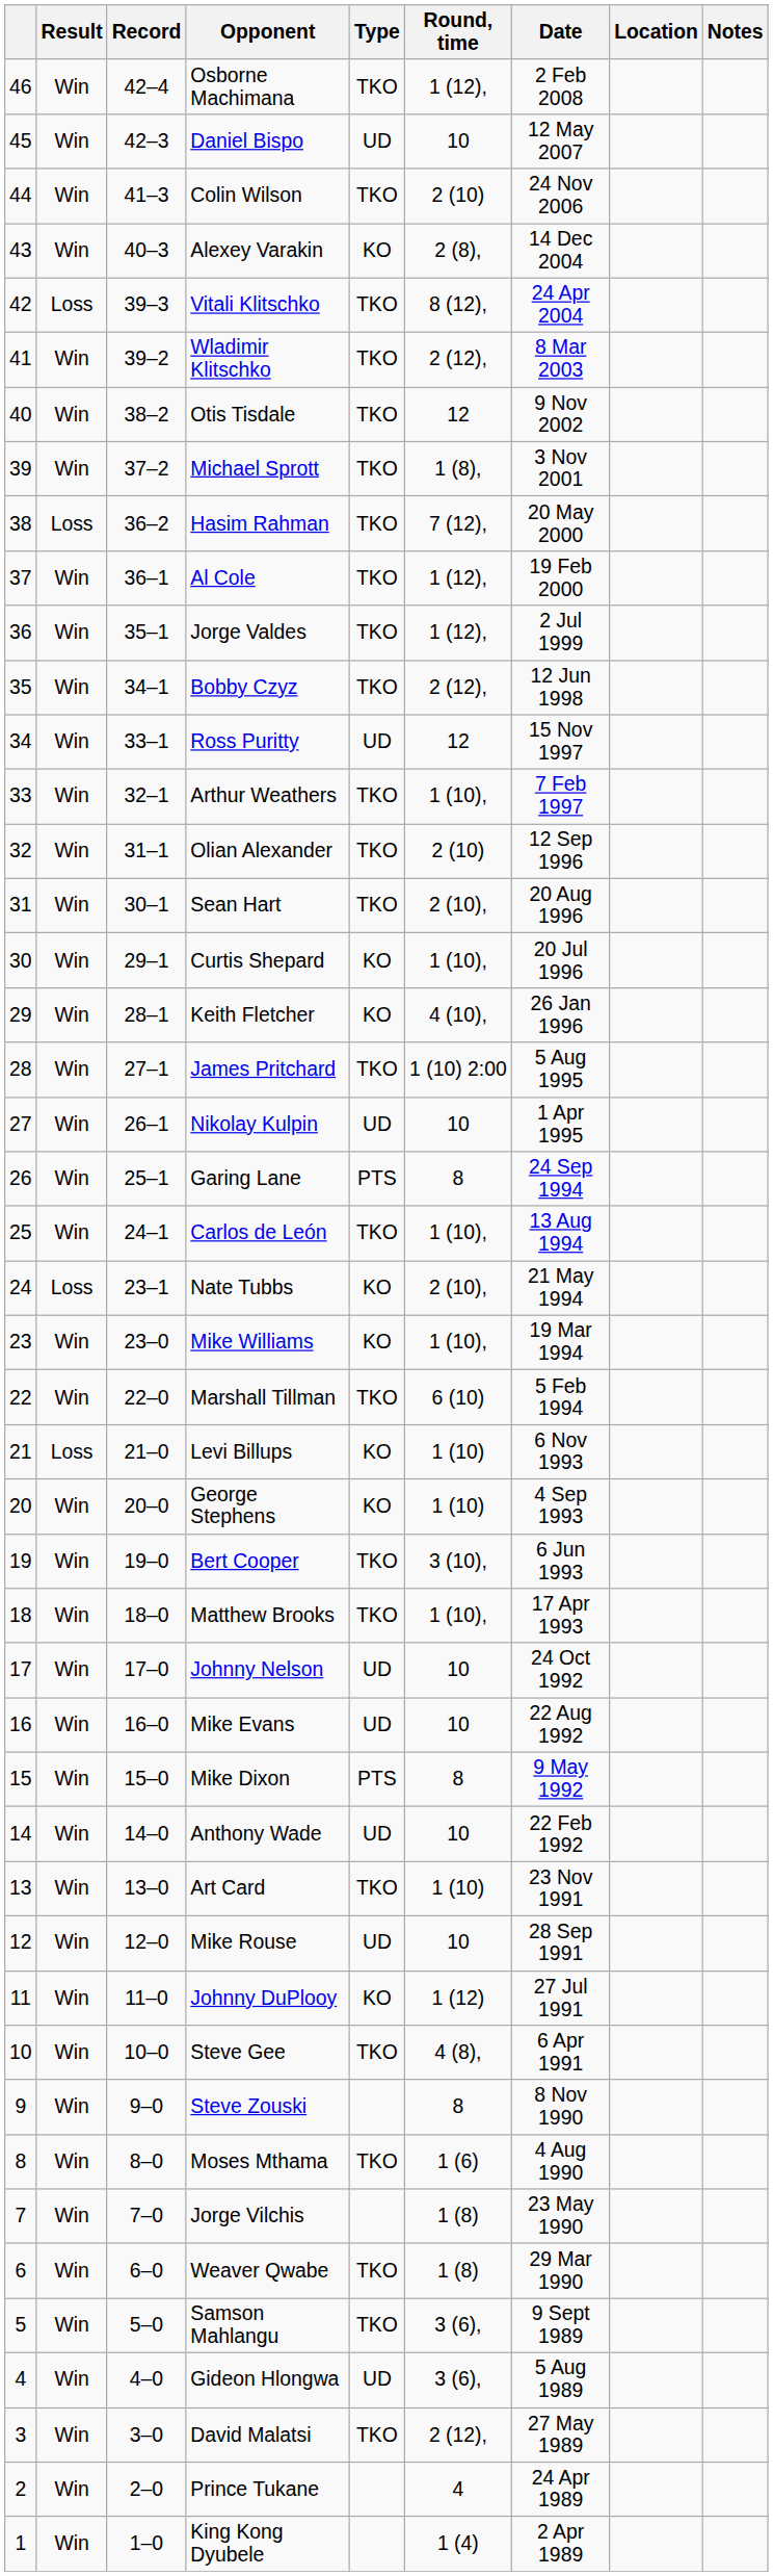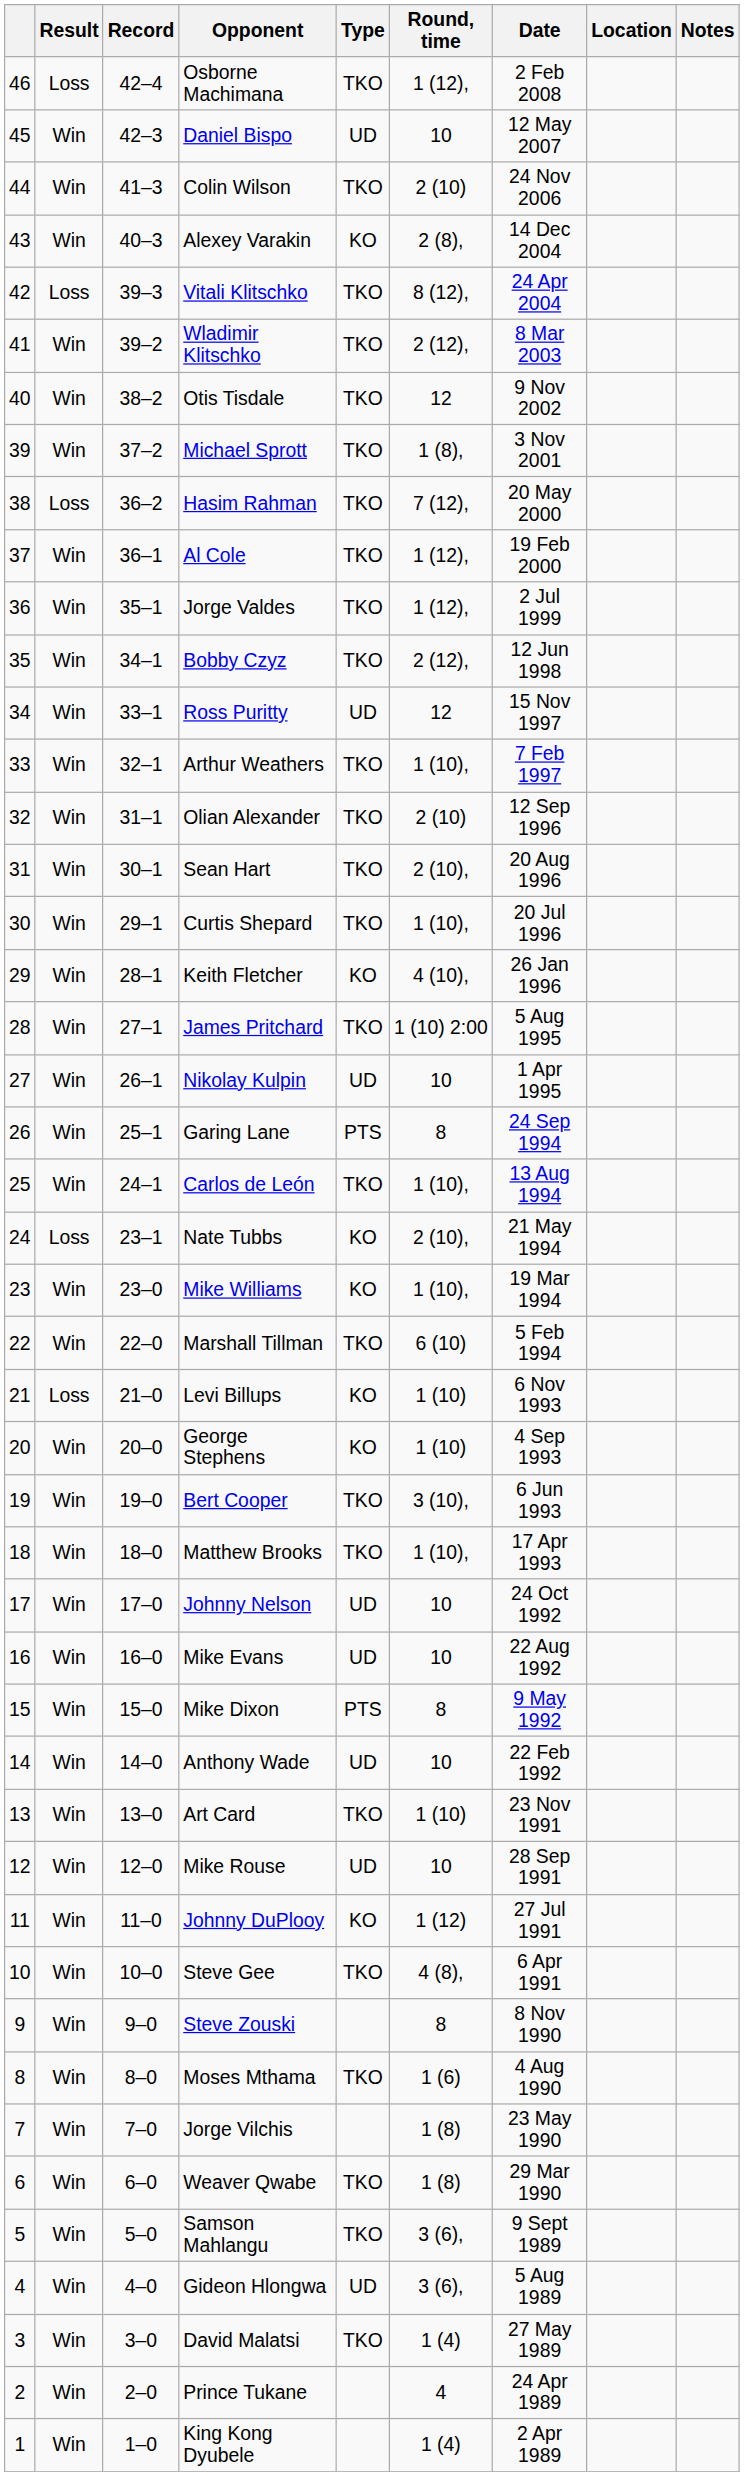 <table class="wikitable" style="text-align:center">
 <tr>
 <th></th>
 <th>Result</th>
 <th>Record</th>
 <th>Opponent</th>
 <th>Type</th>
 <th>Round, time</th>
 <th>Date</th>
 <th>Location</th>
 <th>Notes</th>
 </tr>
 <tr>
 <td>46</td>
-<td>Win</td>
+<td>Loss</td>
 <td>42–4</td>
 <td style="text-align:left;">Osborne Machimana</td>
 <td>TKO</td>
 <td>1 (12), </td>
 <td>2 Feb 2008</td>
 <td style="text-align:left;"></td>
 <td style="text-align:left;"></td>
 </tr>
 <tr>
 <td>45</td>
 <td>Win</td>
 <td>42–3</td>
 <td style="text-align:left;"><a href='#'>Daniel Bispo</a></td>
 <td>UD</td>
 <td>10</td>
 <td>12 May 2007</td>
 <td style="text-align:left;"></td>
 <td></td>
 </tr>
 <tr>
 <td>44</td>
 <td>Win</td>
 <td>41–3</td>
 <td style="text-align:left;">Colin Wilson</td>
 <td>TKO</td>
 <td>2 (10)</td>
 <td>24 Nov 2006</td>
 <td style="text-align:left;"></td>
 <td></td>
 </tr>
 <tr>
 <td>43</td>
 <td>Win</td>
 <td>40–3</td>
 <td style="text-align:left;">Alexey Varakin</td>
 <td>KO</td>
 <td>2 (8), </td>
 <td>14 Dec 2004</td>
 <td style="text-align:left;"></td>
 <td></td>
 </tr>
 <tr>
 <td>42</td>
 <td>Loss</td>
 <td>39–3</td>
 <td style="text-align:left;"><a href='#'>Vitali Klitschko</a></td>
 <td>TKO</td>
 <td>8 (12), </td>
 <td><a href='#'>24 Apr 2004</a></td>
 <td style="text-align:left;"></td>
 <td style="text-align:left;"></td>
 </tr>
 <tr>
 <td>41</td>
 <td>Win</td>
 <td>39–2</td>
 <td style="text-align:left;"><a href='#'>Wladimir Klitschko</a></td>
 <td>TKO</td>
 <td>2 (12), </td>
 <td><a href='#'>8 Mar 2003</a></td>
 <td style="text-align:left;"></td>
 <td style="text-align:left;"></td>
 </tr>
 <tr>
 <td>40</td>
 <td>Win</td>
 <td>38–2</td>
 <td style="text-align:left;">Otis Tisdale</td>
 <td>TKO</td>
 <td>12</td>
 <td>9 Nov 2002</td>
 <td style="text-align:left;"></td>
 <td></td>
 </tr>
 <tr>
 <td>39</td>
 <td>Win</td>
 <td>37–2</td>
 <td style="text-align:left;"><a href='#'>Michael Sprott</a></td>
 <td>TKO</td>
 <td>1 (8), </td>
 <td>3 Nov 2001</td>
 <td style="text-align:left;"></td>
 <td></td>
 </tr>
 <tr>
 <td>38</td>
 <td>Loss</td>
 <td>36–2</td>
 <td style="text-align:left;"><a href='#'>Hasim Rahman</a></td>
 <td>TKO</td>
 <td>7 (12), </td>
 <td>20 May 2000</td>
 <td style="text-align:left;"></td>
 <td style="text-align:left;"></td>
 </tr>
 <tr>
 <td>37</td>
 <td>Win</td>
 <td>36–1</td>
 <td style="text-align:left;"><a href='#'>Al Cole</a></td>
 <td>TKO</td>
 <td>1 (12), </td>
 <td>19 Feb 2000</td>
 <td style="text-align:left;"></td>
 <td style="text-align:left;"></td>
 </tr>
 <tr>
 <td>36</td>
 <td>Win</td>
 <td>35–1</td>
 <td style="text-align:left;">Jorge Valdes</td>
 <td>TKO</td>
 <td>1 (12), </td>
 <td>2 Jul 1999</td>
 <td style="text-align:left;"></td>
 <td style="text-align:left;"></td>
 </tr>
 <tr>
 <td>35</td>
 <td>Win</td>
 <td>34–1</td>
 <td style="text-align:left;"><a href='#'>Bobby Czyz</a></td>
 <td>TKO</td>
 <td>2 (12), </td>
 <td>12 Jun 1998</td>
 <td style="text-align:left;"></td>
 <td style="text-align:left;"></td>
 </tr>
 <tr>
 <td>34</td>
 <td>Win</td>
 <td>33–1</td>
 <td style="text-align:left;"><a href='#'>Ross Puritty</a></td>
 <td>UD</td>
 <td>12</td>
 <td>15 Nov 1997</td>
 <td style="text-align:left;"></td>
 <td style="text-align:left;"></td>
 </tr>
 <tr>
 <td>33</td>
 <td>Win</td>
 <td>32–1</td>
 <td style="text-align:left;">Arthur Weathers</td>
 <td>TKO</td>
 <td>1 (10), </td>
 <td><a href='#'>7 Feb 1997</a></td>
 <td style="text-align:left;"></td>
 <td></td>
 </tr>
 <tr>
 <td>32</td>
 <td>Win</td>
 <td>31–1</td>
 <td style="text-align:left;">Olian Alexander</td>
 <td>TKO</td>
 <td>2 (10)</td>
 <td>12 Sep 1996</td>
 <td style="text-align:left;"></td>
 <td></td>
 </tr>
 <tr>
 <td>31</td>
 <td>Win</td>
 <td>30–1</td>
 <td style="text-align:left;">Sean Hart</td>
 <td>TKO</td>
 <td>2 (10), </td>
 <td>20 Aug 1996</td>
 <td style="text-align:left;"></td>
 <td></td>
 </tr>
 <tr>
 <td>30</td>
 <td>Win</td>
 <td>29–1</td>
 <td style="text-align:left;">Curtis Shepard</td>
-<td>KO</td>
+<td>TKO</td>
 <td>1 (10), </td>
 <td>20 Jul 1996</td>
 <td style="text-align:left;"></td>
 <td></td>
 </tr>
 <tr>
 <td>29</td>
 <td>Win</td>
 <td>28–1</td>
 <td style="text-align:left;">Keith Fletcher</td>
 <td>KO</td>
 <td>4 (10), </td>
 <td>26 Jan 1996</td>
 <td style="text-align:left;"></td>
 <td></td>
 </tr>
 <tr>
 <td>28</td>
 <td>Win</td>
 <td>27–1</td>
 <td style="text-align:left;"><a href='#'>James Pritchard</a></td>
 <td>TKO</td>
 <td>1 (10) 2:00</td>
 <td>5 Aug 1995</td>
 <td style="text-align:left;"></td>
 <td></td>
 </tr>
 <tr>
 <td>27</td>
 <td>Win</td>
 <td>26–1</td>
 <td style="text-align:left;"><a href='#'>Nikolay Kulpin</a></td>
 <td>UD</td>
 <td>10</td>
 <td>1 Apr 1995</td>
 <td style="text-align:left;"></td>
 <td></td>
 </tr>
 <tr>
 <td>26</td>
 <td>Win</td>
 <td>25–1</td>
 <td style="text-align:left;">Garing Lane</td>
 <td>PTS</td>
 <td>8</td>
 <td><a href='#'>24 Sep 1994</a></td>
 <td style="text-align:left;"></td>
 <td></td>
 </tr>
 <tr>
 <td>25</td>
 <td>Win</td>
 <td>24–1</td>
 <td style="text-align:left;"><a href='#'>Carlos de León</a></td>
 <td>TKO</td>
 <td>1 (10), </td>
 <td><a href='#'>13 Aug 1994</a></td>
 <td style="text-align:left;"></td>
 <td></td>
 </tr>
 <tr>
 <td>24</td>
 <td>Loss</td>
 <td>23–1</td>
 <td style="text-align:left;">Nate Tubbs</td>
 <td>KO</td>
 <td>2 (10), </td>
 <td>21 May 1994</td>
 <td style="text-align:left;"></td>
 <td></td>
 </tr>
 <tr>
 <td>23</td>
 <td>Win</td>
 <td>23–0</td>
 <td style="text-align:left;"><a href='#'>Mike Williams</a></td>
 <td>KO</td>
 <td>1 (10), </td>
 <td>19 Mar 1994</td>
 <td style="text-align:left;"></td>
 <td></td>
 </tr>
 <tr>
 <td>22</td>
 <td>Win</td>
 <td>22–0</td>
 <td style="text-align:left;">Marshall Tillman</td>
 <td>TKO</td>
 <td>6 (10)</td>
 <td>5 Feb 1994</td>
 <td style="text-align:left;"></td>
 <td></td>
 </tr>
 <tr>
 <td>21</td>
 <td>Loss</td>
 <td>21–0</td>
 <td style="text-align:left;">Levi Billups</td>
 <td>KO</td>
 <td>1 (10)</td>
 <td>6 Nov 1993</td>
 <td style="text-align:left;"></td>
 <td></td>
 </tr>
 <tr>
 <td>20</td>
 <td>Win</td>
 <td>20–0</td>
 <td style="text-align:left;">George Stephens</td>
 <td>KO</td>
 <td>1 (10)</td>
 <td>4 Sep 1993</td>
 <td style="text-align:left;"></td>
 <td></td>
 </tr>
 <tr>
 <td>19</td>
 <td>Win</td>
 <td>19–0</td>
 <td style="text-align:left;"><a href='#'>Bert Cooper</a></td>
 <td>TKO</td>
 <td>3 (10), </td>
 <td>6 Jun 1993</td>
 <td style="text-align:left;"></td>
 <td></td>
 </tr>
 <tr>
 <td>18</td>
 <td>Win</td>
 <td>18–0</td>
 <td style="text-align:left;">Matthew Brooks</td>
 <td>TKO</td>
 <td>1 (10), </td>
 <td>17 Apr 1993</td>
 <td style="text-align:left;"></td>
 <td></td>
 </tr>
 <tr>
 <td>17</td>
 <td>Win</td>
 <td>17–0</td>
 <td style="text-align:left;"><a href='#'>Johnny Nelson</a></td>
 <td>UD</td>
 <td>10</td>
 <td>24 Oct 1992</td>
 <td style="text-align:left;"></td>
 <td></td>
 </tr>
 <tr>
 <td>16</td>
 <td>Win</td>
 <td>16–0</td>
 <td style="text-align:left;">Mike Evans</td>
 <td>UD</td>
 <td>10</td>
 <td>22 Aug 1992</td>
 <td style="text-align:left;"></td>
 <td></td>
 </tr>
 <tr>
 <td>15</td>
 <td>Win</td>
 <td>15–0</td>
 <td style="text-align:left;">Mike Dixon</td>
 <td>PTS</td>
 <td>8</td>
 <td><a href='#'>9 May 1992</a></td>
 <td style="text-align:left;"></td>
 <td></td>
 </tr>
 <tr>
 <td>14</td>
 <td>Win</td>
 <td>14–0</td>
 <td style="text-align:left;">Anthony Wade</td>
 <td>UD</td>
 <td>10</td>
 <td>22 Feb 1992</td>
 <td style="text-align:left;"></td>
 <td></td>
 </tr>
 <tr>
 <td>13</td>
 <td>Win</td>
 <td>13–0</td>
 <td style="text-align:left;">Art Card</td>
 <td>TKO</td>
 <td>1 (10)</td>
 <td>23 Nov 1991</td>
 <td style="text-align:left;"></td>
 <td></td>
 </tr>
 <tr>
 <td>12</td>
 <td>Win</td>
 <td>12–0</td>
 <td style="text-align:left;">Mike Rouse</td>
 <td>UD</td>
 <td>10</td>
 <td>28 Sep 1991</td>
 <td style="text-align:left;"></td>
 <td></td>
 </tr>
 <tr>
 <td>11</td>
 <td>Win</td>
 <td>11–0</td>
 <td style="text-align:left;"><a href='#'>Johnny DuPlooy</a></td>
 <td>KO</td>
 <td>1 (12)</td>
 <td>27 Jul 1991</td>
 <td style="text-align:left;"></td>
 <td style="text-align:left;"></td>
 </tr>
 <tr>
 <td>10</td>
 <td>Win</td>
 <td>10–0</td>
 <td style="text-align:left;">Steve Gee</td>
 <td>TKO</td>
 <td>4 (8), </td>
 <td>6 Apr 1991</td>
 <td style="text-align:left;"></td>
 <td></td>
 </tr>
 <tr>
 <td>9</td>
 <td>Win</td>
 <td>9–0</td>
 <td style="text-align:left;"><a href='#'>Steve Zouski</a></td>
 <td></td>
 <td>8</td>
 <td>8 Nov 1990</td>
 <td style="text-align:left;"></td>
 <td></td>
 </tr>
 <tr>
 <td>8</td>
 <td>Win</td>
 <td>8–0</td>
 <td style="text-align:left;">Moses Mthama</td>
 <td>TKO</td>
 <td>1 (6)</td>
 <td>4 Aug 1990</td>
 <td style="text-align:left;"></td>
 <td></td>
 </tr>
 <tr>
 <td>7</td>
 <td>Win</td>
 <td>7–0</td>
 <td style="text-align:left;">Jorge Vilchis</td>
 <td></td>
 <td>1 (8)</td>
 <td>23 May 1990</td>
 <td style="text-align:left;"></td>
 <td></td>
 </tr>
 <tr>
 <td>6</td>
 <td>Win</td>
 <td>6–0</td>
 <td style="text-align:left;">Weaver Qwabe</td>
 <td>TKO</td>
 <td>1 (8)</td>
 <td>29 Mar 1990</td>
 <td style="text-align:left;"></td>
 <td></td>
 </tr>
 <tr>
 <td>5</td>
 <td>Win</td>
 <td>5–0</td>
 <td style="text-align:left;">Samson Mahlangu</td>
 <td>TKO</td>
 <td>3 (6), </td>
 <td>9 Sept 1989</td>
 <td style="text-align:left;"></td>
 <td></td>
 </tr>
 <tr>
 <td>4</td>
 <td>Win</td>
 <td>4–0</td>
 <td style="text-align:left;">Gideon Hlongwa</td>
 <td>UD</td>
 <td>3 (6), </td>
 <td>5 Aug 1989</td>
 <td style="text-align:left;"></td>
 <td></td>
 </tr>
 <tr>
 <td>3</td>
 <td>Win</td>
 <td>3–0</td>
 <td style="text-align:left;">David Malatsi</td>
 <td>TKO</td>
-<td>2 (12), </td>
+<td>1 (4)</td>
 <td>27 May 1989</td>
 <td style="text-align:left;"></td>
 <td></td>
 </tr>
 <tr>
 <td>2</td>
 <td>Win</td>
 <td>2–0</td>
 <td style="text-align:left;">Prince Tukane</td>
 <td></td>
 <td>4</td>
 <td>24 Apr 1989</td>
 <td style="text-align:left;"></td>
 <td></td>
 </tr>
 <tr>
 <td>1</td>
 <td>Win</td>
 <td>1–0</td>
 <td style="text-align:left;">King Kong Dyubele</td>
 <td></td>
 <td>1 (4)</td>
 <td>2 Apr 1989</td>
 <td style="text-align:left;"></td>
 <td></td>
 </tr>
 </table>
